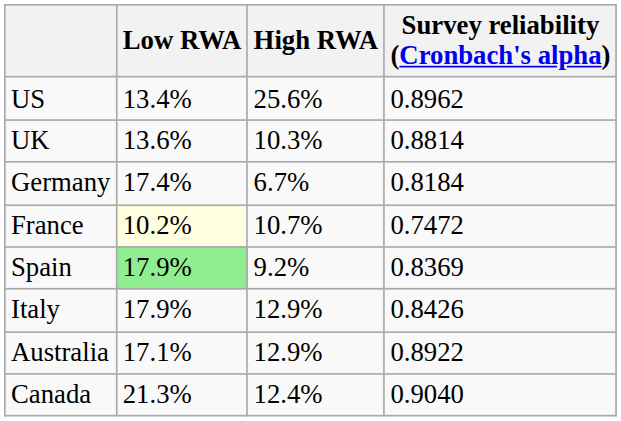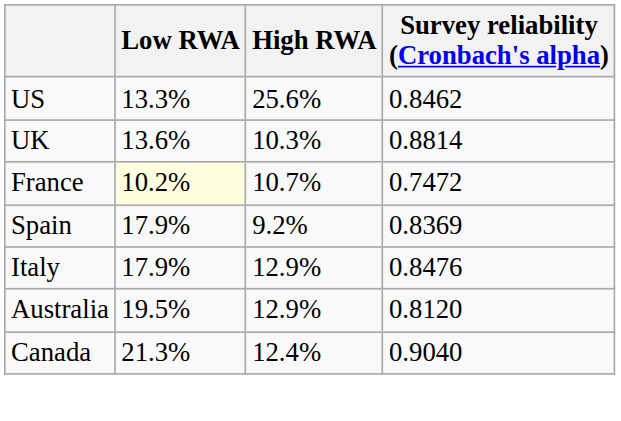 <table class="wikitable">
 <tr>
 <th></th>
 <th>Low RWA</th>
 <th>High RWA</th>
 <th>Survey reliability<br>(<a href='#'>Cronbach's alpha</a>)</th>
 </tr>
 <tr>
 <td>US</td>
-<td>13.4%</td>
+<td>13.3%</td>
 <td>25.6%</td>
-<td>0.8962</td>
+<td>0.8462</td>
 </tr>
 <tr>
 <td>UK</td>
 <td>13.6%</td>
 <td>10.3%</td>
 <td>0.8814</td>
-</tr>
-<tr>
-<td>Germany</td>
-<td>17.4%</td>
-<td>6.7%</td>
-<td>0.8184</td>
 </tr>
 <tr>
 <td>France</td>
 <td style="background: lightyellow;">10.2%</td>
 <td>10.7%</td>
 <td>0.7472</td>
 </tr>
 <tr>
 <td>Spain</td>
-<td style="background: lightgreen;">17.9%</td>
+<td>17.9%</td>
 <td>9.2%</td>
 <td>0.8369</td>
 </tr>
 <tr>
 <td>Italy</td>
 <td>17.9%</td>
 <td>12.9%</td>
-<td>0.8426</td>
+<td>0.8476</td>
 </tr>
 <tr>
 <td>Australia</td>
-<td>17.1%</td>
+<td>19.5%</td>
 <td>12.9%</td>
-<td>0.8922</td>
+<td>0.8120</td>
 </tr>
 <tr>
 <td>Canada</td>
 <td>21.3%</td>
 <td>12.4%</td>
 <td>0.9040</td>
 </tr>
 </table>
